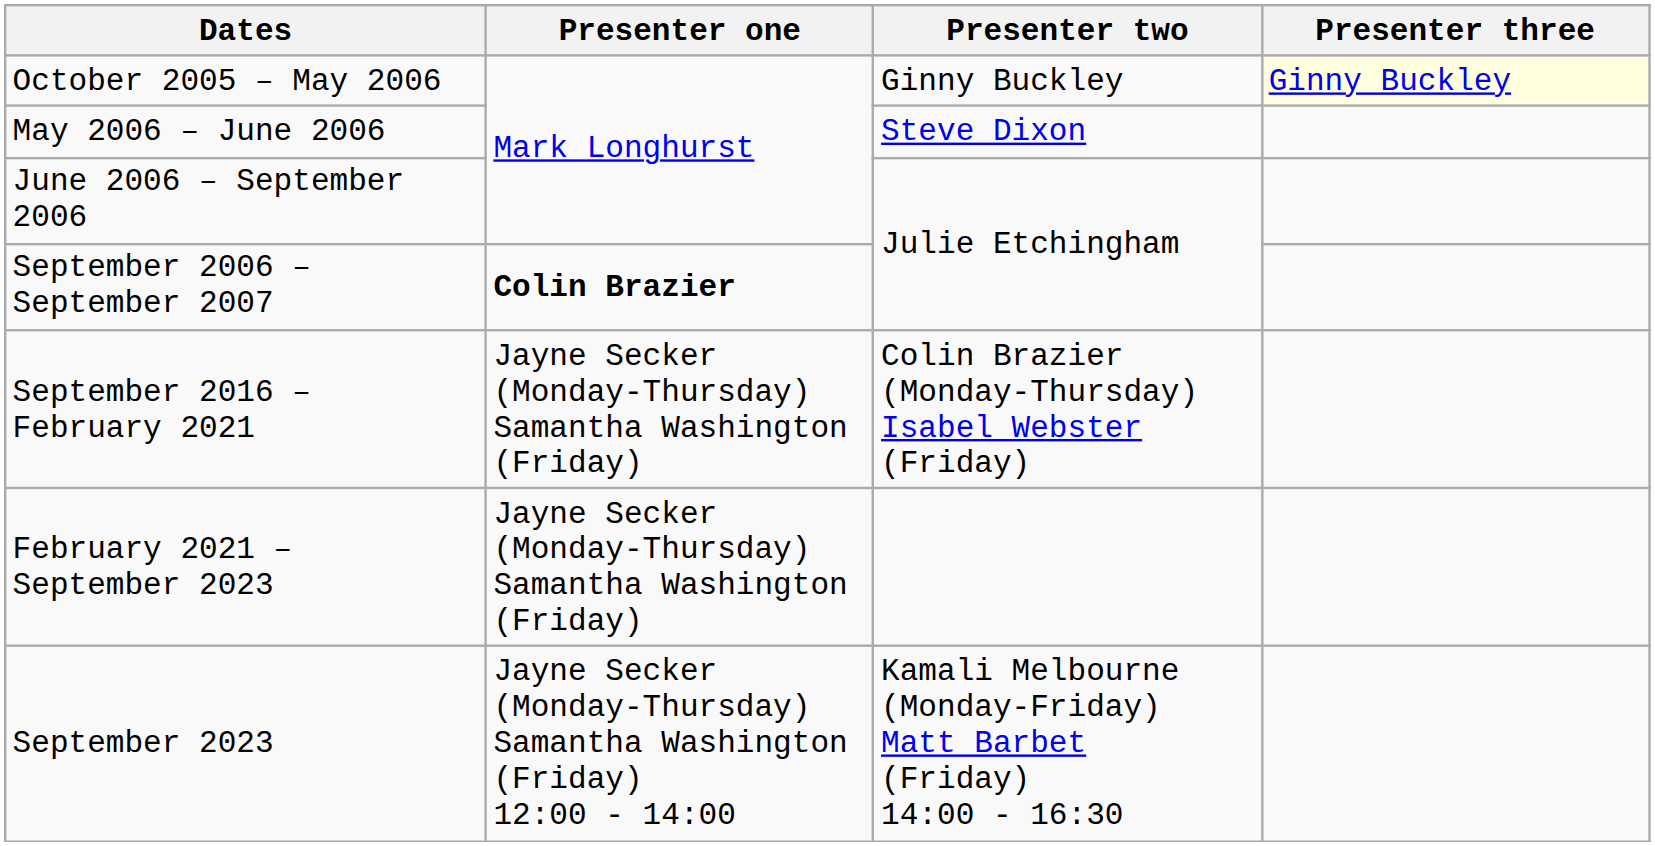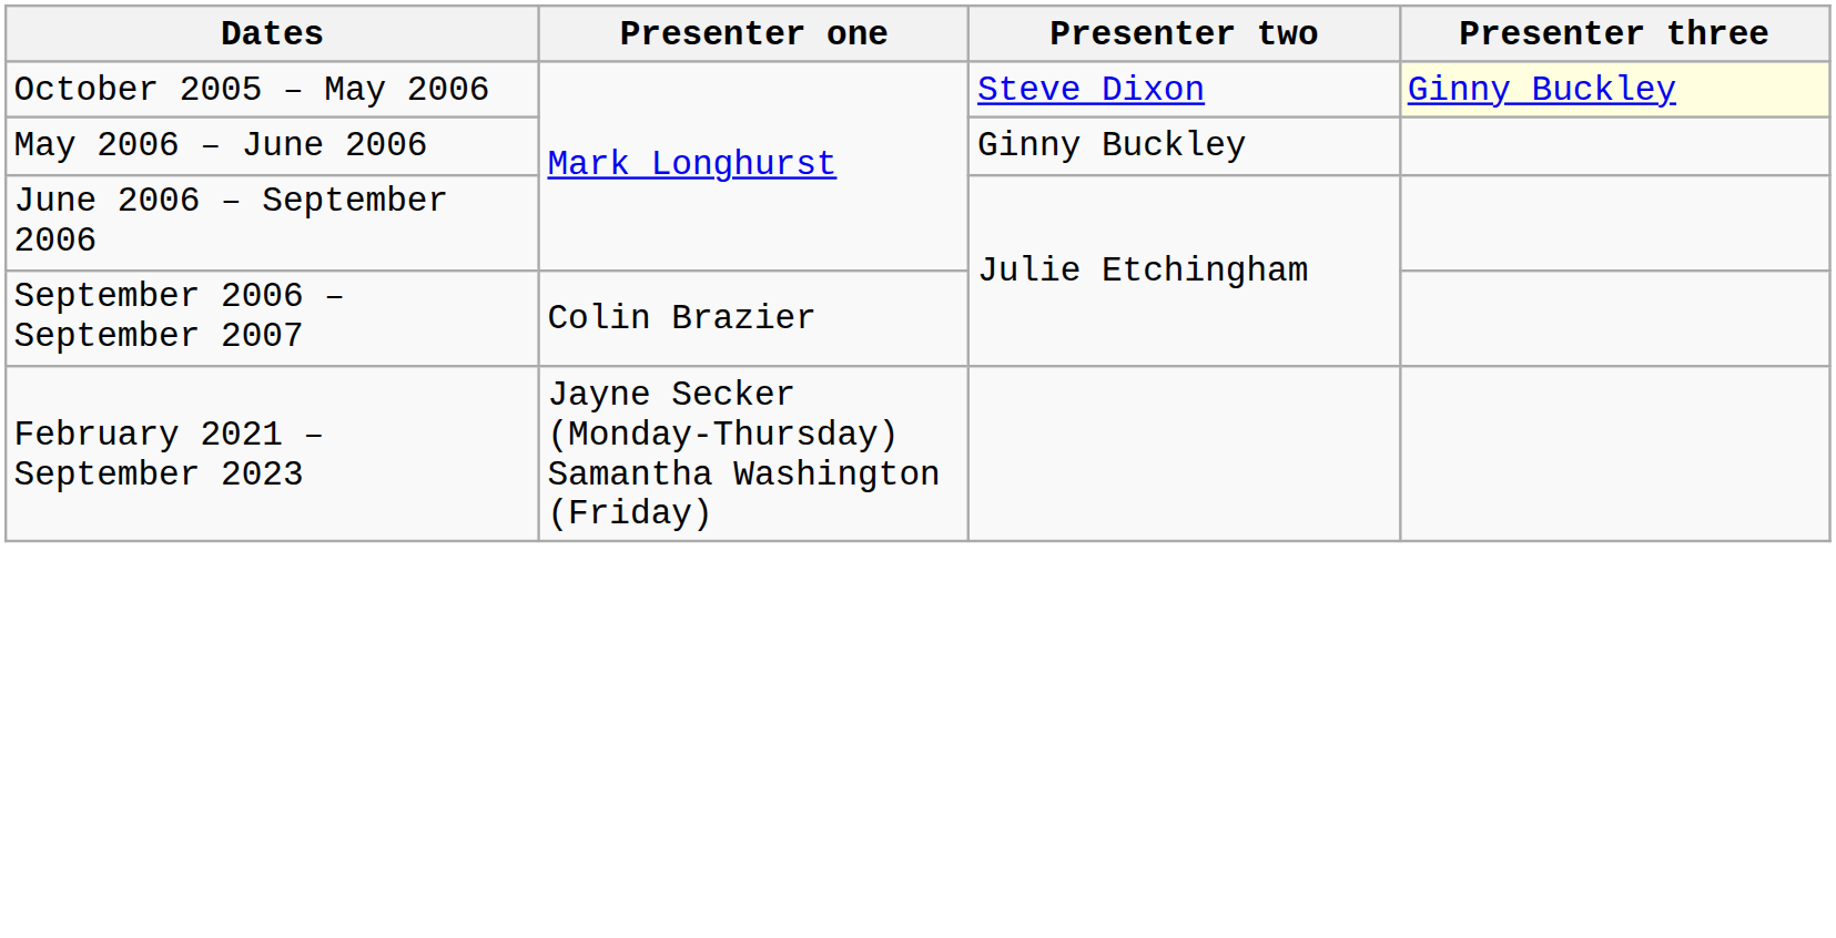 <table class="wikitable">
 <tr>
 <th valign="middle" style="width:15em">Dates</th>
 <th valign="middle" style="width:12em">Presenter one</th>
 <th valign="middle" style="width:12em">Presenter two</th>
 <th valign="middle" style="width:12em">Presenter three</th>
 </tr>
 <tr>
 <td>October 2005 – May 2006</td>
 <td rowspan="3"><a href='#'>Mark Longhurst</a></td>
-<td>Ginny Buckley</td>
+<td><a href='#'>Steve Dixon</a></td>
 <td style="background: lightyellow;"><a href='#'>Ginny Buckley</a></td>
 </tr>
 <tr>
 <td>May 2006 – June 2006</td>
-<td><a href='#'>Steve Dixon</a></td>
+<td>Ginny Buckley</td>
 <td></td>
 </tr>
 <tr>
 <td>June 2006 – September 2006</td>
 <td rowspan="2">Julie Etchingham</td>
 <td></td>
 </tr>
 <tr>
 <td>September 2006 – September 2007</td>
-<td><strong>Colin Brazier</strong></td>
-<td></td>
-</tr>
-<tr>
-<td>September 2016 – February 2021</td>
-<td>Jayne Secker (Monday-Thursday)<br>Samantha Washington (Friday)</td>
-<td>Colin Brazier (Monday-Thursday)<br><a href='#'>Isabel Webster</a> (Friday)</td>
+<td>Colin Brazier</td>
 <td></td>
 </tr>
 <tr>
 <td>February 2021  – September 2023</td>
 <td>Jayne Secker (Monday-Thursday)<br>Samantha Washington (Friday)</td>
 <td></td>
 <td></td>
 </tr>
-<tr>
-<td>September 2023</td>
-<td>Jayne Secker (Monday-Thursday)<br>Samantha Washington (Friday) <br> 12:00 - 14:00</td>
-<td>Kamali Melbourne (Monday-Friday) <br> <a href='#'>Matt Barbet</a> (Friday) <br> 14:00 - 16:30</td>
-<td></td>
-</tr>
 </table>
